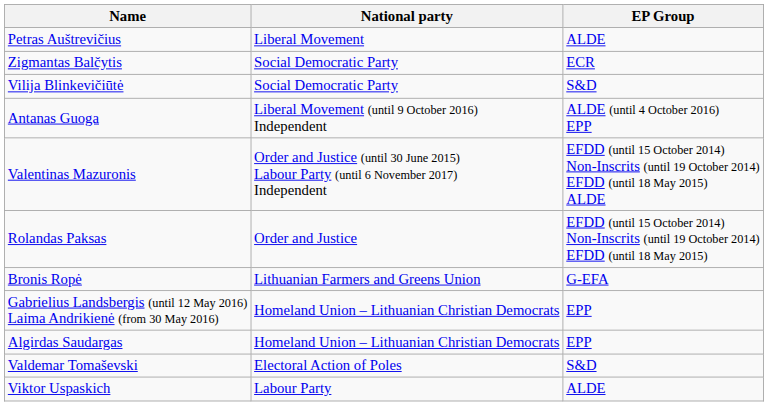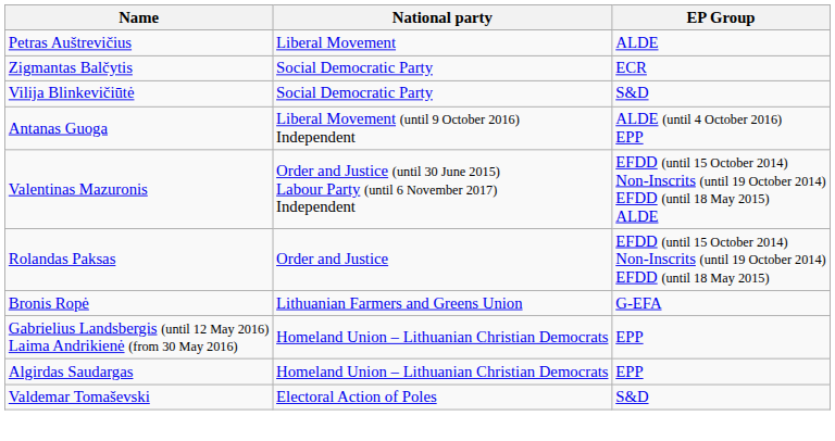 <table class="sortable wikitable">
 <tr>
 <th>Name</th>
 <th>National party</th>
 <th>EP Group</th>
 </tr>
 <tr>
 <td><a href='#'>Petras Auštrevičius</a></td>
 <td> <a href='#'>Liberal Movement</a></td>
 <td> <a href='#'>ALDE</a></td>
 </tr>
 <tr>
 <td><a href='#'>Zigmantas Balčytis</a></td>
 <td> <a href='#'>Social Democratic Party</a></td>
 <td> <a href='#'>ECR</a></td>
 </tr>
 <tr>
 <td><a href='#'>Vilija Blinkevičiūtė</a></td>
 <td> <a href='#'>Social Democratic Party</a></td>
 <td> <a href='#'>S&D</a></td>
 </tr>
 <tr>
 <td><a href='#'>Antanas Guoga</a></td>
 <td> <a href='#'>Liberal Movement</a> <small>(until 9 October 2016)</small><br> Independent</td>
 <td> <a href='#'>ALDE</a> <small>(until 4 October 2016)</small><br> <a href='#'>EPP</a></td>
 </tr>
 <tr>
 <td><a href='#'>Valentinas Mazuronis</a></td>
 <td> <a href='#'>Order and Justice</a> <small>(until 30 June 2015)</small><br> <a href='#'>Labour Party</a> <small>(until 6 November 2017)</small><br> Independent</td>
 <td> <a href='#'>EFDD</a> <small>(until 15 October 2014)</small><br> <a href='#'>Non-Inscrits</a> <small>(until 19 October 2014)</small><br> <a href='#'>EFDD</a> <small>(until 18 May 2015)</small><br> <a href='#'>ALDE</a></td>
 </tr>
 <tr>
 <td><a href='#'>Rolandas Paksas</a></td>
 <td> <a href='#'>Order and Justice</a></td>
 <td> <a href='#'>EFDD</a> <small>(until 15 October 2014)</small><br> <a href='#'>Non-Inscrits</a> <small>(until 19 October 2014)</small><br> <a href='#'>EFDD</a> <small>(until 18 May 2015)</small></td>
 </tr>
 <tr>
 <td><a href='#'>Bronis Ropė</a></td>
 <td> <a href='#'>Lithuanian Farmers and Greens Union</a></td>
 <td> <a href='#'>G-EFA</a></td>
 </tr>
 <tr>
 <td><a href='#'>Gabrielius Landsbergis</a> <small>(until 12 May 2016)</small> <br><a href='#'>Laima Andrikienė</a> <small>(from 30 May 2016)</small></td>
 <td> <a href='#'>Homeland Union – Lithuanian Christian Democrats</a></td>
 <td> <a href='#'>EPP</a></td>
 </tr>
 <tr>
 <td><a href='#'>Algirdas Saudargas</a></td>
 <td> <a href='#'>Homeland Union – Lithuanian Christian Democrats</a></td>
 <td> <a href='#'>EPP</a></td>
 </tr>
 <tr>
 <td><a href='#'>Valdemar Tomaševski</a></td>
 <td> <a href='#'>Electoral Action of Poles</a></td>
 <td> <a href='#'>S&D</a></td>
 </tr>
-<tr>
-<td><a href='#'>Viktor Uspaskich</a></td>
-<td> <a href='#'>Labour Party</a></td>
-<td> <a href='#'>ALDE</a></td>
-</tr>
 </table>
